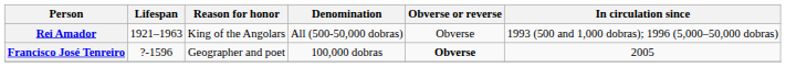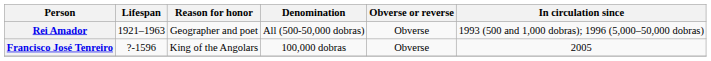 <table class="wikitable" style="font-size:95%; text-align:center;">
 <tr>
 <th>Person</th>
 <th>Lifespan</th>
 <th>Reason for honor</th>
 <th>Denomination</th>
 <th>Obverse or reverse</th>
 <th>In circulation since</th>
 </tr>
 <tr>
 <th><a href='#'>Rei Amador</a></th>
 <td>1921–1963</td>
-<td>King of the Angolars</td>
+<td>Geographer and poet</td>
 <td>All (500-50,000 dobras)</td>
 <td>Obverse</td>
 <td>1993 (500 and 1,000 dobras); 1996 (5,000–50,000 dobras)</td>
 </tr>
 <tr>
 <th><a href='#'>Francisco José Tenreiro</a></th>
 <td>?-1596</td>
-<td>Geographer and poet</td>
+<td>King of the Angolars</td>
 <td>100,000 dobras</td>
-<td><strong>Obverse</strong></td>
+<td>Obverse</td>
 <td>2005</td>
 </tr>
 <tr>
 </tr>
 </table>
